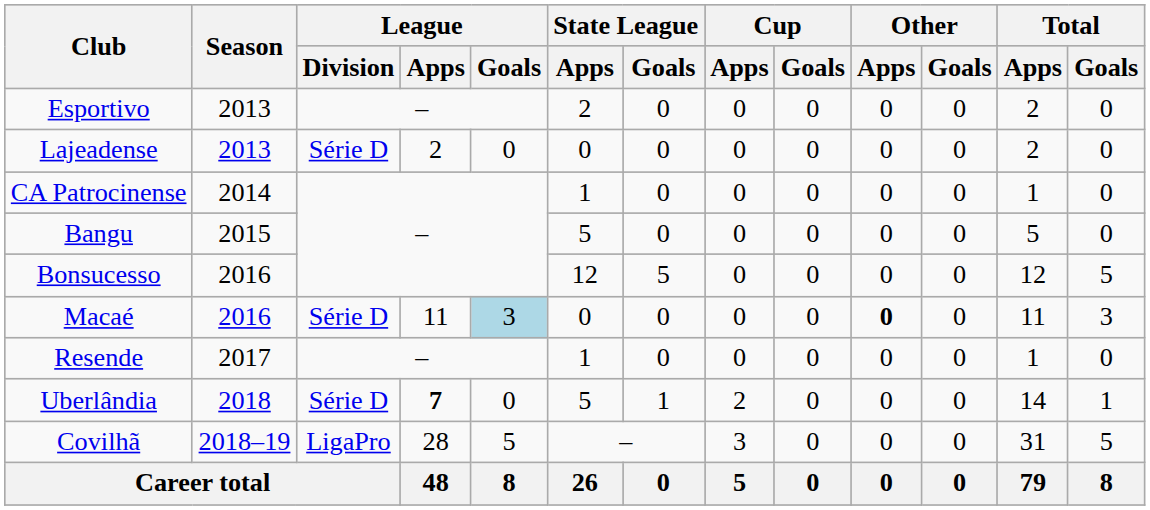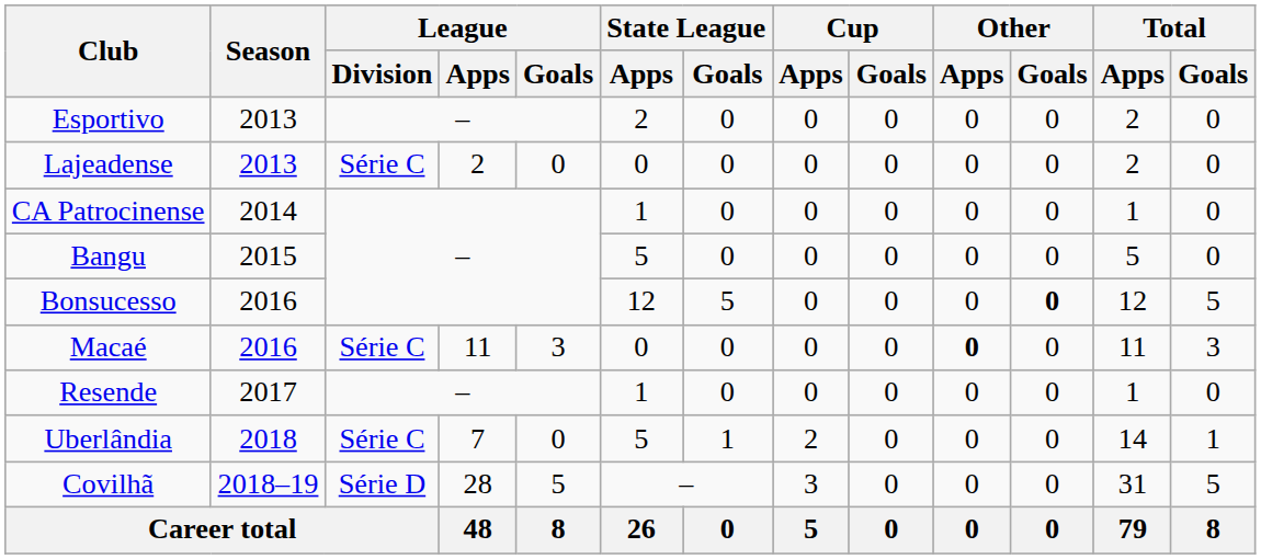 <table class="wikitable" style="text-align: center">
 <tr>
 <th rowspan="2">Club</th>
 <th rowspan="2">Season</th>
 <th colspan="3">League</th>
 <th colspan="2">State League</th>
 <th colspan="2">Cup</th>
 <th colspan="2">Other</th>
 <th colspan="2">Total</th>
 </tr>
 <tr>
 <th>Division</th>
 <th>Apps</th>
 <th>Goals</th>
 <th>Apps</th>
 <th>Goals</th>
 <th>Apps</th>
 <th>Goals</th>
 <th>Apps</th>
 <th>Goals</th>
 <th>Apps</th>
 <th>Goals</th>
 </tr>
 <tr>
 <td><a href='#'>Esportivo</a></td>
 <td>2013</td>
 <td colspan="3">–</td>
 <td>2</td>
 <td>0</td>
 <td>0</td>
 <td>0</td>
 <td>0</td>
 <td>0</td>
 <td>2</td>
 <td>0</td>
 </tr>
 <tr>
 <td><a href='#'>Lajeadense</a></td>
 <td><a href='#'>2013</a></td>
-<td><a href='#'>Série D</a></td>
+<td><a href='#'>Série C</a></td>
 <td>2</td>
 <td>0</td>
 <td>0</td>
 <td>0</td>
 <td>0</td>
 <td>0</td>
 <td>0</td>
 <td>0</td>
 <td>2</td>
 <td>0</td>
 </tr>
 <tr>
 <td><a href='#'>CA Patrocinense</a></td>
 <td>2014</td>
 <td colspan="3" rowspan="3">–</td>
 <td>1</td>
 <td>0</td>
 <td>0</td>
 <td>0</td>
 <td>0</td>
 <td>0</td>
 <td>1</td>
 <td>0</td>
 </tr>
 <tr>
 <td><a href='#'>Bangu</a></td>
 <td>2015</td>
 <td>5</td>
 <td>0</td>
 <td>0</td>
 <td>0</td>
 <td>0</td>
 <td>0</td>
 <td>5</td>
 <td>0</td>
 </tr>
 <tr>
 <td><a href='#'>Bonsucesso</a></td>
 <td>2016</td>
 <td>12</td>
 <td>5</td>
 <td>0</td>
 <td>0</td>
 <td>0</td>
-<td>0</td>
+<td><strong>0</strong></td>
 <td>12</td>
 <td>5</td>
 </tr>
 <tr>
 <td><a href='#'>Macaé</a></td>
 <td><a href='#'>2016</a></td>
-<td><a href='#'>Série D</a></td>
+<td><a href='#'>Série C</a></td>
 <td>11</td>
-<td style="background: lightblue;">3</td>
+<td>3</td>
 <td>0</td>
 <td>0</td>
 <td>0</td>
 <td>0</td>
 <td><strong>0</strong></td>
 <td>0</td>
 <td>11</td>
 <td>3</td>
 </tr>
 <tr>
 <td><a href='#'>Resende</a></td>
 <td>2017</td>
 <td colspan="3">–</td>
 <td>1</td>
 <td>0</td>
 <td>0</td>
 <td>0</td>
 <td>0</td>
 <td>0</td>
 <td>1</td>
 <td>0</td>
 </tr>
 <tr>
 <td><a href='#'>Uberlândia</a></td>
 <td><a href='#'>2018</a></td>
-<td><a href='#'>Série D</a></td>
-<td><strong>7</strong></td>
+<td><a href='#'>Série C</a></td>
+<td>7</td>
 <td>0</td>
 <td>5</td>
 <td>1</td>
 <td>2</td>
 <td>0</td>
 <td>0</td>
 <td>0</td>
 <td>14</td>
 <td>1</td>
 </tr>
 <tr>
 <td><a href='#'>Covilhã</a></td>
 <td><a href='#'>2018–19</a></td>
-<td><a href='#'>LigaPro</a></td>
+<td><a href='#'>Série D</a></td>
 <td>28</td>
 <td>5</td>
 <td colspan="2">–</td>
 <td>3</td>
 <td>0</td>
 <td>0</td>
 <td>0</td>
 <td>31</td>
 <td>5</td>
 </tr>
 <tr>
 <th colspan="3"><strong>Career total</strong></th>
 <th>48</th>
 <th>8</th>
 <th>26</th>
 <th>0</th>
 <th>5</th>
 <th>0</th>
 <th>0</th>
 <th>0</th>
 <th>79</th>
 <th>8</th>
 </tr>
 </table>
